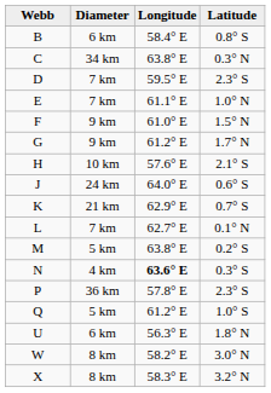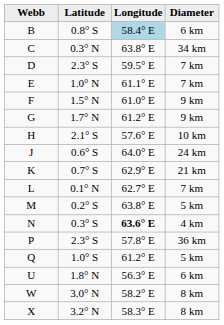 <table class="wikitable">
 <tr>
 <th width="25%" style="background:#eeeeee;">Webb</th>
+<th width="25%" style="background:#eeeeee;">Latitude</th>
+<th width="25%" style="background:#eeeeee;">Longitude</th>
 <th width="25%" style="background:#eeeeee;">Diameter</th>
-<th width="25%" style="background:#eeeeee;">Longitude</th>
-<th width="25%" style="background:#eeeeee;">Latitude</th>
 </tr>
 <tr>
 <td align="center">B</td>
+<td align="center">0.8° S</td>
+<td align="center" style="background: lightblue;">58.4° E</td>
 <td align="center">6 km</td>
-<td align="center">58.4° E</td>
-<td align="center">0.8° S</td>
 </tr>
 <tr>
 <td align="center">C</td>
+<td align="center">0.3° N</td>
+<td align="center">63.8° E</td>
 <td align="center">34 km</td>
-<td align="center">63.8° E</td>
-<td align="center">0.3° N</td>
 </tr>
 <tr>
 <td align="center">D</td>
+<td align="center">2.3° S</td>
+<td align="center">59.5° E</td>
 <td align="center">7 km</td>
-<td align="center">59.5° E</td>
-<td align="center">2.3° S</td>
 </tr>
 <tr>
 <td align="center">E</td>
+<td align="center">1.0° N</td>
+<td align="center">61.1° E</td>
 <td align="center">7 km</td>
-<td align="center">61.1° E</td>
-<td align="center">1.0° N</td>
 </tr>
 <tr>
 <td align="center">F</td>
+<td align="center">1.5° N</td>
+<td align="center">61.0° E</td>
 <td align="center">9 km</td>
-<td align="center">61.0° E</td>
-<td align="center">1.5° N</td>
 </tr>
 <tr>
 <td align="center">G</td>
+<td align="center">1.7° N</td>
+<td align="center">61.2° E</td>
 <td align="center">9 km</td>
-<td align="center">61.2° E</td>
-<td align="center">1.7° N</td>
 </tr>
 <tr>
 <td align="center">H</td>
+<td align="center">2.1° S</td>
+<td align="center">57.6° E</td>
 <td align="center">10 km</td>
-<td align="center">57.6° E</td>
-<td align="center">2.1° S</td>
 </tr>
 <tr>
 <td align="center">J</td>
+<td align="center">0.6° S</td>
+<td align="center">64.0° E</td>
 <td align="center">24 km</td>
-<td align="center">64.0° E</td>
-<td align="center">0.6° S</td>
 </tr>
 <tr>
 <td align="center">K</td>
+<td align="center">0.7° S</td>
+<td align="center">62.9° E</td>
 <td align="center">21 km</td>
-<td align="center">62.9° E</td>
-<td align="center">0.7° S</td>
 </tr>
 <tr>
 <td align="center">L</td>
+<td align="center">0.1° N</td>
+<td align="center">62.7° E</td>
 <td align="center">7 km</td>
-<td align="center">62.7° E</td>
-<td align="center">0.1° N</td>
 </tr>
 <tr>
 <td align="center">M</td>
+<td align="center">0.2° S</td>
+<td align="center">63.8° E</td>
 <td align="center">5 km</td>
-<td align="center">63.8° E</td>
-<td align="center">0.2° S</td>
 </tr>
 <tr>
 <td align="center">N</td>
+<td align="center">0.3° S</td>
+<td align="center"><strong>63.6° E</strong></td>
 <td align="center">4 km</td>
-<td align="center"><strong>63.6° E</strong></td>
-<td align="center">0.3° S</td>
 </tr>
 <tr>
 <td align="center">P</td>
+<td align="center">2.3° S</td>
+<td align="center">57.8° E</td>
 <td align="center">36 km</td>
-<td align="center">57.8° E</td>
-<td align="center">2.3° S</td>
 </tr>
 <tr>
 <td align="center">Q</td>
+<td align="center">1.0° S</td>
+<td align="center">61.2° E</td>
 <td align="center">5 km</td>
-<td align="center">61.2° E</td>
-<td align="center">1.0° S</td>
 </tr>
 <tr>
 <td align="center">U</td>
+<td align="center">1.8° N</td>
+<td align="center">56.3° E</td>
 <td align="center">6 km</td>
-<td align="center">56.3° E</td>
-<td align="center">1.8° N</td>
 </tr>
 <tr>
 <td align="center">W</td>
+<td align="center">3.0° N</td>
+<td align="center">58.2° E</td>
 <td align="center">8 km</td>
-<td align="center">58.2° E</td>
-<td align="center">3.0° N</td>
 </tr>
 <tr>
 <td align="center">X</td>
+<td align="center">3.2° N</td>
+<td align="center">58.3° E</td>
 <td align="center">8 km</td>
-<td align="center">58.3° E</td>
-<td align="center">3.2° N</td>
 </tr>
 </table>
